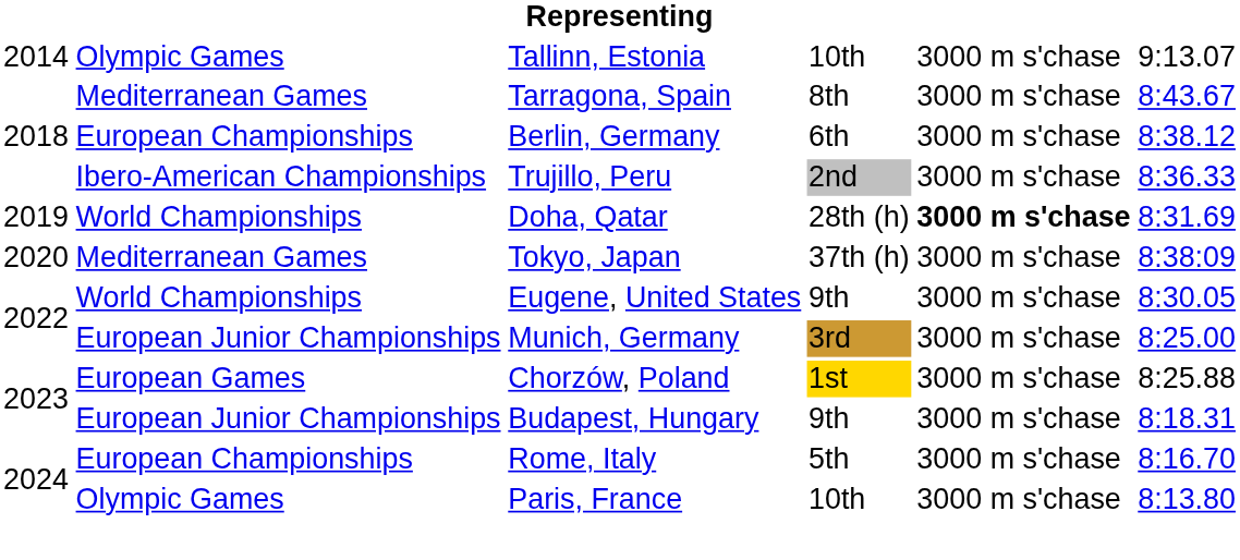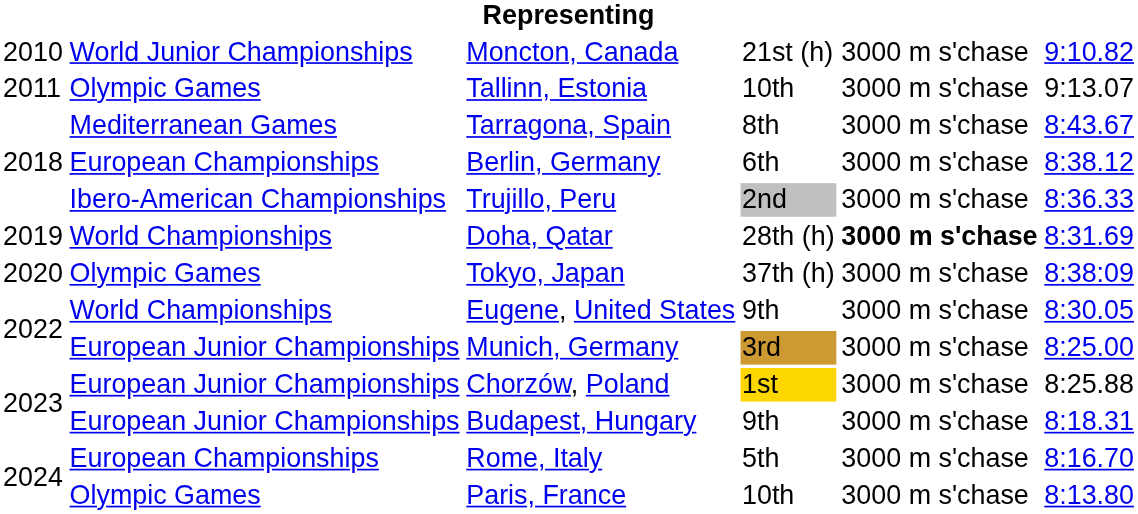 <table>
 <tr>
 <th colspan="6">Representing </th>
 </tr>
 <tr>
-<td>2014</td>
+<td>2010</td>
+<td><a href='#'>World Junior Championships</a></td>
+<td><a href='#'>Moncton, Canada</a></td>
+<td>21st (h)</td>
+<td>3000 m s'chase</td>
+<td><a href='#'>9:10.82</a></td>
+</tr>
+<tr>
+<td>2011</td>
 <td><a href='#'>Olympic Games</a></td>
 <td><a href='#'>Tallinn, Estonia</a></td>
 <td>10th</td>
 <td>3000 m s'chase</td>
 <td>9:13.07</td>
 </tr>
 <tr>
 <td rowspan=3>2018</td>
 <td><a href='#'>Mediterranean Games</a></td>
 <td><a href='#'>Tarragona, Spain</a></td>
 <td>8th</td>
 <td>3000 m s'chase</td>
 <td><a href='#'>8:43.67</a></td>
 </tr>
 <tr>
 <td><a href='#'>European Championships</a></td>
 <td><a href='#'>Berlin, Germany</a></td>
 <td>6th</td>
 <td>3000 m s'chase</td>
 <td><a href='#'>8:38.12</a></td>
 </tr>
 <tr>
 <td><a href='#'>Ibero-American Championships</a></td>
 <td><a href='#'>Trujillo, Peru</a></td>
 <td bgcolor=silver>2nd</td>
 <td>3000 m s'chase</td>
 <td><a href='#'>8:36.33</a></td>
 </tr>
 <tr>
 <td>2019</td>
 <td><a href='#'>World Championships</a></td>
 <td><a href='#'>Doha, Qatar</a></td>
 <td>28th (h)</td>
 <td><strong>3000 m s'chase</strong></td>
 <td><a href='#'>	8:31.69</a></td>
 </tr>
 <tr>
 <td>2020</td>
-<td><a href='#'>Mediterranean Games</a></td>
+<td><a href='#'>Olympic Games</a></td>
 <td><a href='#'>Tokyo, Japan</a></td>
 <td>37th (h)</td>
 <td>3000 m s'chase</td>
 <td><a href='#'>8:38:09</a></td>
 </tr>
 <tr>
 <td rowspan=2>2022</td>
 <td><a href='#'>World Championships</a></td>
 <td><a href='#'>Eugene</a>, <a href='#'>United States</a></td>
 <td>9th</td>
 <td>3000 m s'chase</td>
 <td><a href='#'>8:30.05</a></td>
 </tr>
 <tr>
 <td><a href='#'>European Junior Championships</a></td>
 <td><a href='#'>Munich, Germany</a></td>
 <td bgcolor=cc9933>3rd</td>
 <td>3000 m s'chase</td>
 <td><a href='#'>8:25.00</a></td>
 </tr>
 <tr>
 <td rowspan=2>2023</td>
-<td><a href='#'>European Games</a></td>
+<td><a href='#'>European Junior Championships</a></td>
 <td><a href='#'>Chorzów</a>, <a href='#'>Poland</a></td>
 <td bgcolor=gold>1st</td>
 <td>3000 m s'chase</td>
 <td>8:25.88</td>
 </tr>
 <tr>
 <td><a href='#'>European Junior Championships</a></td>
 <td><a href='#'>Budapest, Hungary</a></td>
 <td>9th</td>
 <td>3000 m s'chase</td>
 <td><a href='#'>8:18.31</a></td>
 </tr>
 <tr>
 <td rowspan=2>2024</td>
 <td><a href='#'>European Championships</a></td>
 <td><a href='#'>Rome, Italy</a></td>
 <td>5th</td>
 <td>3000 m s'chase</td>
 <td><a href='#'>8:16.70</a></td>
 </tr>
 <tr>
 <td><a href='#'>Olympic Games</a></td>
 <td><a href='#'>Paris, France</a></td>
 <td>10th</td>
 <td>3000 m s'chase</td>
 <td><a href='#'>8:13.80</a></td>
 </tr>
 </table>
